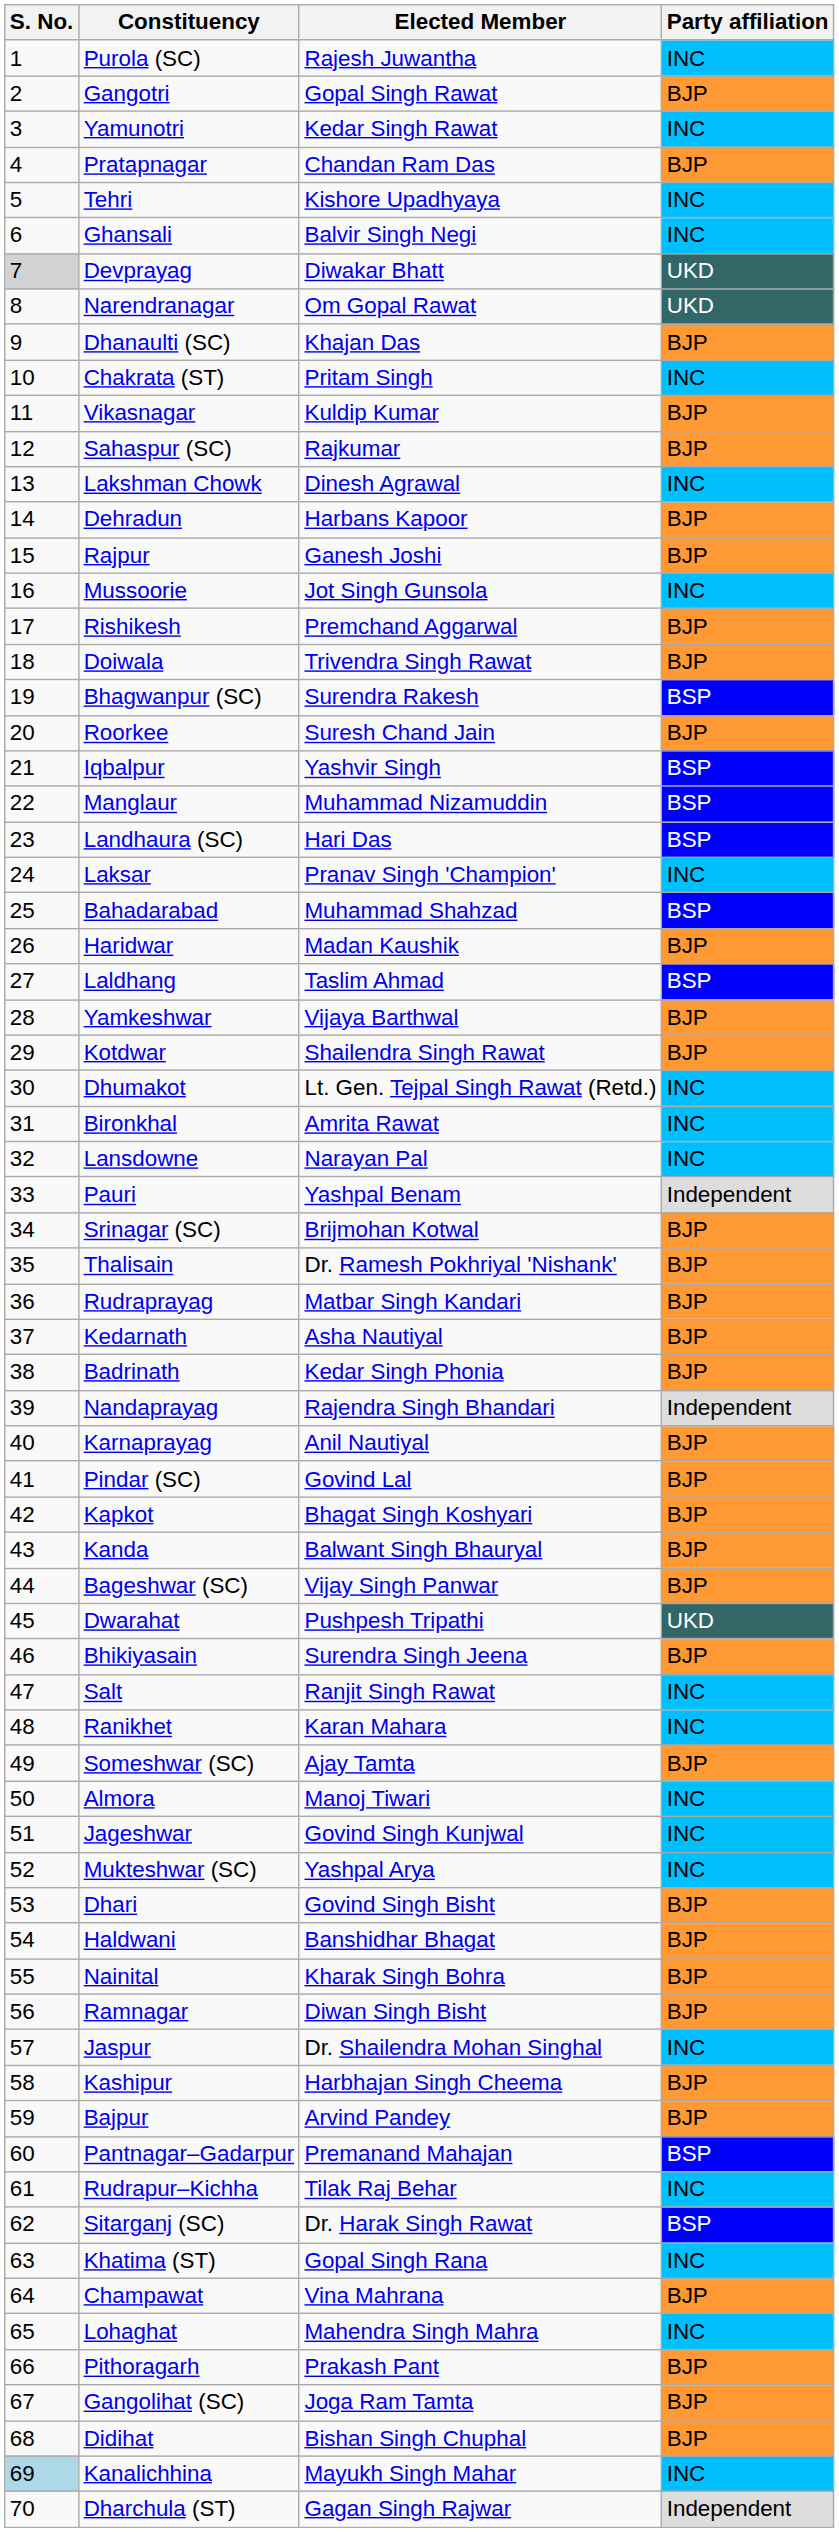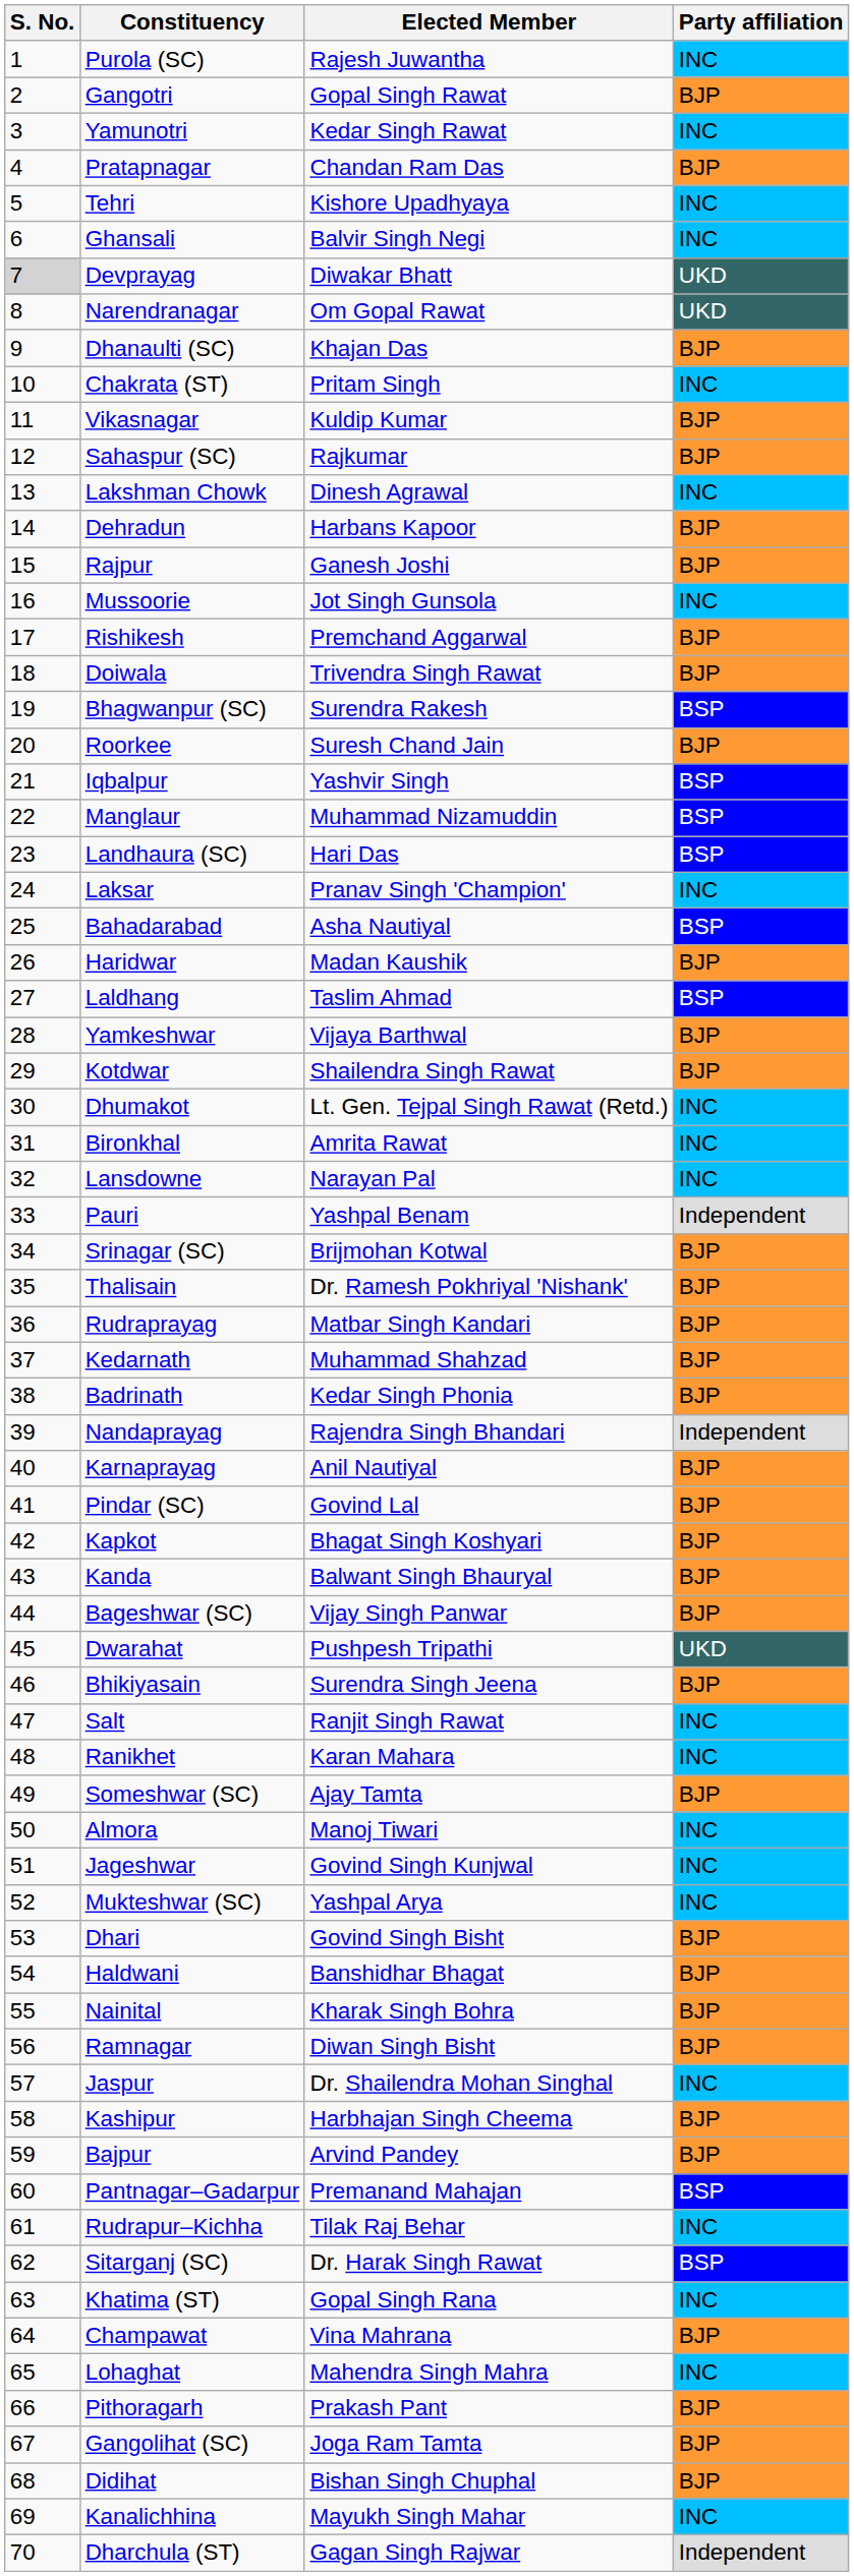 <table class="wikitable sortable">
 <tr style="background:#E9E9E9;">
 <th>S. No.</th>
 <th>Constituency</th>
 <th>Elected Member</th>
 <th>Party affiliation</th>
 </tr>
 <tr>
 <td>1</td>
 <td><a href='#'>Purola</a> (SC)</td>
 <td><a href='#'>Rajesh Juwantha</a></td>
 <td bgcolor=#00BFFF>INC</td>
 </tr>
 <tr>
 <td>2</td>
 <td><a href='#'>Gangotri</a></td>
 <td><a href='#'>Gopal Singh Rawat</a></td>
 <td bgcolor=#FF9933>BJP</td>
 </tr>
 <tr>
 <td>3</td>
 <td><a href='#'>Yamunotri</a></td>
 <td><a href='#'>Kedar Singh Rawat</a></td>
 <td bgcolor=#00BFFF>INC</td>
 </tr>
 <tr>
 <td>4</td>
 <td><a href='#'>Pratapnagar</a></td>
 <td><a href='#'>Chandan Ram Das</a></td>
 <td bgcolor=#FF9933>BJP</td>
 </tr>
 <tr>
 <td>5</td>
 <td><a href='#'>Tehri</a></td>
 <td><a href='#'>Kishore Upadhyaya</a></td>
 <td bgcolor=#00BFFF>INC</td>
 </tr>
 <tr>
 <td>6</td>
 <td><a href='#'>Ghansali</a></td>
 <td><a href='#'>Balvir Singh Negi</a></td>
 <td bgcolor=#00BFFF>INC</td>
 </tr>
 <tr>
 <td style="background: lightgrey;">7</td>
 <td><a href='#'>Devprayag</a></td>
 <td><a href='#'>Diwakar Bhatt</a></td>
 <td style="background: #336666; color: white">UKD</td>
 </tr>
 <tr>
 <td>8</td>
 <td><a href='#'>Narendranagar</a></td>
 <td><a href='#'>Om Gopal Rawat</a></td>
 <td style="background: #336666; color: white">UKD</td>
 </tr>
 <tr>
 <td>9</td>
 <td><a href='#'>Dhanaulti</a> (SC)</td>
 <td><a href='#'>Khajan Das</a></td>
 <td bgcolor=#FF9933>BJP</td>
 </tr>
 <tr>
 <td>10</td>
 <td><a href='#'>Chakrata</a> (ST)</td>
 <td><a href='#'>Pritam Singh</a></td>
 <td bgcolor=#00BFFF>INC</td>
 </tr>
 <tr>
 <td>11</td>
 <td><a href='#'>Vikasnagar</a></td>
 <td><a href='#'>Kuldip Kumar</a></td>
 <td bgcolor=#FF9933>BJP</td>
 </tr>
 <tr>
 <td>12</td>
 <td><a href='#'>Sahaspur</a> (SC)</td>
 <td><a href='#'>Rajkumar</a></td>
 <td bgcolor=#FF9933>BJP</td>
 </tr>
 <tr>
 <td>13</td>
 <td><a href='#'>Lakshman Chowk</a></td>
 <td><a href='#'>Dinesh Agrawal</a></td>
 <td bgcolor=#00BFFF>INC</td>
 </tr>
 <tr>
 <td>14</td>
 <td><a href='#'>Dehradun</a></td>
 <td><a href='#'>Harbans Kapoor</a></td>
 <td bgcolor=#FF9933>BJP</td>
 </tr>
 <tr>
 <td>15</td>
 <td><a href='#'>Rajpur</a></td>
 <td><a href='#'>Ganesh Joshi</a></td>
 <td bgcolor=#FF9933>BJP</td>
 </tr>
 <tr>
 <td>16</td>
 <td><a href='#'>Mussoorie</a></td>
 <td><a href='#'>Jot Singh Gunsola</a></td>
 <td bgcolor=#00BFFF>INC</td>
 </tr>
 <tr>
 <td>17</td>
 <td><a href='#'>Rishikesh</a></td>
 <td><a href='#'>Premchand Aggarwal</a></td>
 <td bgcolor=#FF9933>BJP</td>
 </tr>
 <tr>
 <td>18</td>
 <td><a href='#'>Doiwala</a></td>
 <td><a href='#'>Trivendra Singh Rawat</a></td>
 <td bgcolor=#FF9933>BJP</td>
 </tr>
 <tr>
 <td>19</td>
 <td><a href='#'>Bhagwanpur</a> (SC)</td>
 <td><a href='#'>Surendra Rakesh</a></td>
 <td style="background: #0000FF; color: white">BSP</td>
 </tr>
 <tr>
 <td>20</td>
 <td><a href='#'>Roorkee</a></td>
 <td><a href='#'>Suresh Chand Jain</a></td>
 <td bgcolor=#FF9933>BJP</td>
 </tr>
 <tr>
 <td>21</td>
 <td><a href='#'>Iqbalpur</a></td>
 <td><a href='#'>Yashvir Singh</a></td>
 <td style="background: #0000FF; color: white">BSP</td>
 </tr>
 <tr>
 <td>22</td>
 <td><a href='#'>Manglaur</a></td>
 <td><a href='#'>Muhammad Nizamuddin</a></td>
 <td style="background: #0000FF; color: white">BSP</td>
 </tr>
 <tr>
 <td>23</td>
 <td><a href='#'>Landhaura</a> (SC)</td>
 <td><a href='#'>Hari Das</a></td>
 <td style="background: #0000FF; color: white">BSP</td>
 </tr>
 <tr>
 <td>24</td>
 <td><a href='#'>Laksar</a></td>
 <td><a href='#'>Pranav Singh 'Champion'</a></td>
 <td bgcolor=#00BFFF>INC</td>
 </tr>
 <tr>
 <td>25</td>
 <td><a href='#'>Bahadarabad</a></td>
-<td><a href='#'>Muhammad Shahzad</a></td>
+<td><a href='#'>Asha Nautiyal</a></td>
 <td style="background: #0000FF; color: white">BSP</td>
 </tr>
 <tr>
 <td>26</td>
 <td><a href='#'>Haridwar</a></td>
 <td><a href='#'>Madan Kaushik</a></td>
 <td bgcolor=#FF9933>BJP</td>
 </tr>
 <tr>
 <td>27</td>
 <td><a href='#'>Laldhang</a></td>
 <td><a href='#'>Taslim Ahmad</a></td>
 <td style="background: #0000FF; color: white">BSP</td>
 </tr>
 <tr>
 <td>28</td>
 <td><a href='#'>Yamkeshwar</a></td>
 <td><a href='#'>Vijaya Barthwal</a></td>
 <td bgcolor=#FF9933>BJP</td>
 </tr>
 <tr>
 <td>29</td>
 <td><a href='#'>Kotdwar</a></td>
 <td><a href='#'>Shailendra Singh Rawat</a></td>
 <td bgcolor=#FF9933>BJP</td>
 </tr>
 <tr>
 <td>30</td>
 <td><a href='#'>Dhumakot</a></td>
 <td>Lt. Gen. <a href='#'>Tejpal Singh Rawat</a> (Retd.)</td>
 <td bgcolor=#00BFFF>INC</td>
 </tr>
 <tr>
 <td>31</td>
 <td><a href='#'>Bironkhal</a></td>
 <td><a href='#'>Amrita Rawat</a></td>
 <td bgcolor=#00BFFF>INC</td>
 </tr>
 <tr>
 <td>32</td>
 <td><a href='#'>Lansdowne</a></td>
 <td><a href='#'>Narayan Pal</a></td>
 <td bgcolor=#00BFFF>INC</td>
 </tr>
 <tr>
 <td>33</td>
 <td><a href='#'>Pauri</a></td>
 <td><a href='#'>Yashpal Benam</a></td>
 <td bgcolor=#DDDDDD>Independent</td>
 </tr>
 <tr>
 <td>34</td>
 <td><a href='#'>Srinagar</a> (SC)</td>
 <td><a href='#'>Brijmohan Kotwal</a></td>
 <td bgcolor=#FF9933>BJP</td>
 </tr>
 <tr>
 <td>35</td>
 <td><a href='#'>Thalisain</a></td>
 <td>Dr. <a href='#'>Ramesh Pokhriyal 'Nishank'</a></td>
 <td bgcolor=#FF9933>BJP</td>
 </tr>
 <tr>
 <td>36</td>
 <td><a href='#'>Rudraprayag</a></td>
 <td><a href='#'>Matbar Singh Kandari</a></td>
 <td bgcolor=#FF9933>BJP</td>
 </tr>
 <tr>
 <td>37</td>
 <td><a href='#'>Kedarnath</a></td>
-<td><a href='#'>Asha Nautiyal</a></td>
+<td><a href='#'>Muhammad Shahzad</a></td>
 <td bgcolor=#FF9933>BJP</td>
 </tr>
 <tr>
 <td>38</td>
 <td><a href='#'>Badrinath</a></td>
 <td><a href='#'>Kedar Singh Phonia</a></td>
 <td bgcolor=#FF9933>BJP</td>
 </tr>
 <tr>
 <td>39</td>
 <td><a href='#'>Nandaprayag</a></td>
 <td><a href='#'>Rajendra Singh Bhandari</a></td>
 <td bgcolor=#DDDDDD>Independent</td>
 </tr>
 <tr>
 <td>40</td>
 <td><a href='#'>Karnaprayag</a></td>
 <td><a href='#'>Anil Nautiyal</a></td>
 <td bgcolor=#FF9933>BJP</td>
 </tr>
 <tr>
 <td>41</td>
 <td><a href='#'>Pindar</a> (SC)</td>
 <td><a href='#'>Govind Lal</a></td>
 <td bgcolor=#FF9933>BJP</td>
 </tr>
 <tr>
 <td>42</td>
 <td><a href='#'>Kapkot</a></td>
 <td><a href='#'>Bhagat Singh Koshyari</a></td>
 <td bgcolor=#FF9933>BJP</td>
 </tr>
 <tr>
 <td>43</td>
 <td><a href='#'>Kanda</a></td>
 <td><a href='#'>Balwant Singh Bhauryal</a></td>
 <td bgcolor=#FF9933>BJP</td>
 </tr>
 <tr>
 <td>44</td>
 <td><a href='#'>Bageshwar</a> (SC)</td>
 <td><a href='#'>Vijay Singh Panwar</a></td>
 <td bgcolor=#FF9933>BJP</td>
 </tr>
 <tr>
 <td>45</td>
 <td><a href='#'>Dwarahat</a></td>
 <td><a href='#'>Pushpesh Tripathi</a></td>
 <td style="background: #336666; color: white">UKD</td>
 </tr>
 <tr>
 <td>46</td>
 <td><a href='#'>Bhikiyasain</a></td>
 <td><a href='#'>Surendra Singh Jeena</a></td>
 <td bgcolor=#FF9933>BJP</td>
 </tr>
 <tr>
 <td>47</td>
 <td><a href='#'>Salt</a></td>
 <td><a href='#'>Ranjit Singh Rawat</a></td>
 <td bgcolor=#00BFFF>INC</td>
 </tr>
 <tr>
 <td>48</td>
 <td><a href='#'>Ranikhet</a></td>
 <td><a href='#'>Karan Mahara</a></td>
 <td bgcolor=#00BFFF>INC</td>
 </tr>
 <tr>
 <td>49</td>
 <td><a href='#'>Someshwar</a> (SC)</td>
 <td><a href='#'>Ajay Tamta</a></td>
 <td bgcolor=#FF9933>BJP</td>
 </tr>
 <tr>
 <td>50</td>
 <td><a href='#'>Almora</a></td>
 <td><a href='#'>Manoj Tiwari</a></td>
 <td bgcolor=#00BFFF>INC</td>
 </tr>
 <tr>
 <td>51</td>
 <td><a href='#'>Jageshwar</a></td>
 <td><a href='#'>Govind Singh Kunjwal</a></td>
 <td bgcolor=#00BFFF>INC</td>
 </tr>
 <tr>
 <td>52</td>
 <td><a href='#'>Mukteshwar</a> (SC)</td>
 <td><a href='#'>Yashpal Arya</a></td>
 <td bgcolor=#00BFFF>INC</td>
 </tr>
 <tr>
 <td>53</td>
 <td><a href='#'>Dhari</a></td>
 <td><a href='#'>Govind Singh Bisht</a></td>
 <td bgcolor=#FF9933>BJP</td>
 </tr>
 <tr>
 <td>54</td>
 <td><a href='#'>Haldwani</a></td>
 <td><a href='#'>Banshidhar Bhagat</a></td>
 <td bgcolor=#FF9933>BJP</td>
 </tr>
 <tr>
 <td>55</td>
 <td><a href='#'>Nainital</a></td>
 <td><a href='#'>Kharak Singh Bohra</a></td>
 <td bgcolor=#FF9933>BJP</td>
 </tr>
 <tr>
 <td>56</td>
 <td><a href='#'>Ramnagar</a></td>
 <td><a href='#'>Diwan Singh Bisht</a></td>
 <td bgcolor=#FF9933>BJP</td>
 </tr>
 <tr>
 <td>57</td>
 <td><a href='#'>Jaspur</a></td>
 <td>Dr. <a href='#'>Shailendra Mohan Singhal</a></td>
 <td bgcolor=#00BFFF>INC</td>
 </tr>
 <tr>
 <td>58</td>
 <td><a href='#'>Kashipur</a></td>
 <td><a href='#'>Harbhajan Singh Cheema</a></td>
 <td bgcolor=#FF9933>BJP</td>
 </tr>
 <tr>
 <td>59</td>
 <td><a href='#'>Bajpur</a></td>
 <td><a href='#'>Arvind Pandey</a></td>
 <td bgcolor=#FF9933>BJP</td>
 </tr>
 <tr>
 <td>60</td>
 <td><a href='#'>Pantnagar–Gadarpur</a></td>
 <td><a href='#'>Premanand Mahajan</a></td>
 <td style="background: #0000FF; color: white">BSP</td>
 </tr>
 <tr>
 <td>61</td>
 <td><a href='#'>Rudrapur–Kichha</a></td>
 <td><a href='#'>Tilak Raj Behar</a></td>
 <td bgcolor=#00BFFF>INC</td>
 </tr>
 <tr>
 <td>62</td>
 <td><a href='#'>Sitarganj</a> (SC)</td>
 <td>Dr. <a href='#'>Harak Singh Rawat</a></td>
 <td style="background: #0000FF; color: white">BSP</td>
 </tr>
 <tr>
 <td>63</td>
 <td><a href='#'>Khatima</a> (ST)</td>
 <td><a href='#'>Gopal Singh Rana</a></td>
 <td bgcolor=#00BFFF>INC</td>
 </tr>
 <tr>
 <td>64</td>
 <td><a href='#'>Champawat</a></td>
 <td><a href='#'>Vina Mahrana</a></td>
 <td bgcolor=#FF9933>BJP</td>
 </tr>
 <tr>
 <td>65</td>
 <td><a href='#'>Lohaghat</a></td>
 <td><a href='#'>Mahendra Singh Mahra</a></td>
 <td bgcolor=#00BFFF>INC</td>
 </tr>
 <tr>
 <td>66</td>
 <td><a href='#'>Pithoragarh</a></td>
 <td><a href='#'>Prakash Pant</a></td>
 <td bgcolor=#FF9933>BJP</td>
 </tr>
 <tr>
 <td>67</td>
 <td><a href='#'>Gangolihat</a> (SC)</td>
 <td><a href='#'>Joga Ram Tamta</a></td>
 <td bgcolor=#FF9933>BJP</td>
 </tr>
 <tr>
 <td>68</td>
 <td><a href='#'>Didihat</a></td>
 <td><a href='#'>Bishan Singh Chuphal</a></td>
 <td bgcolor=#FF9933>BJP</td>
 </tr>
 <tr>
-<td style="background: lightblue;">69</td>
+<td>69</td>
 <td><a href='#'>Kanalichhina</a></td>
 <td><a href='#'>Mayukh Singh Mahar</a></td>
 <td bgcolor=#00BFFF>INC</td>
 </tr>
 <tr>
 <td>70</td>
 <td><a href='#'>Dharchula</a> (ST)</td>
 <td><a href='#'>Gagan Singh Rajwar</a></td>
 <td bgcolor=#DDDDDD>Independent</td>
 </tr>
 </table>
